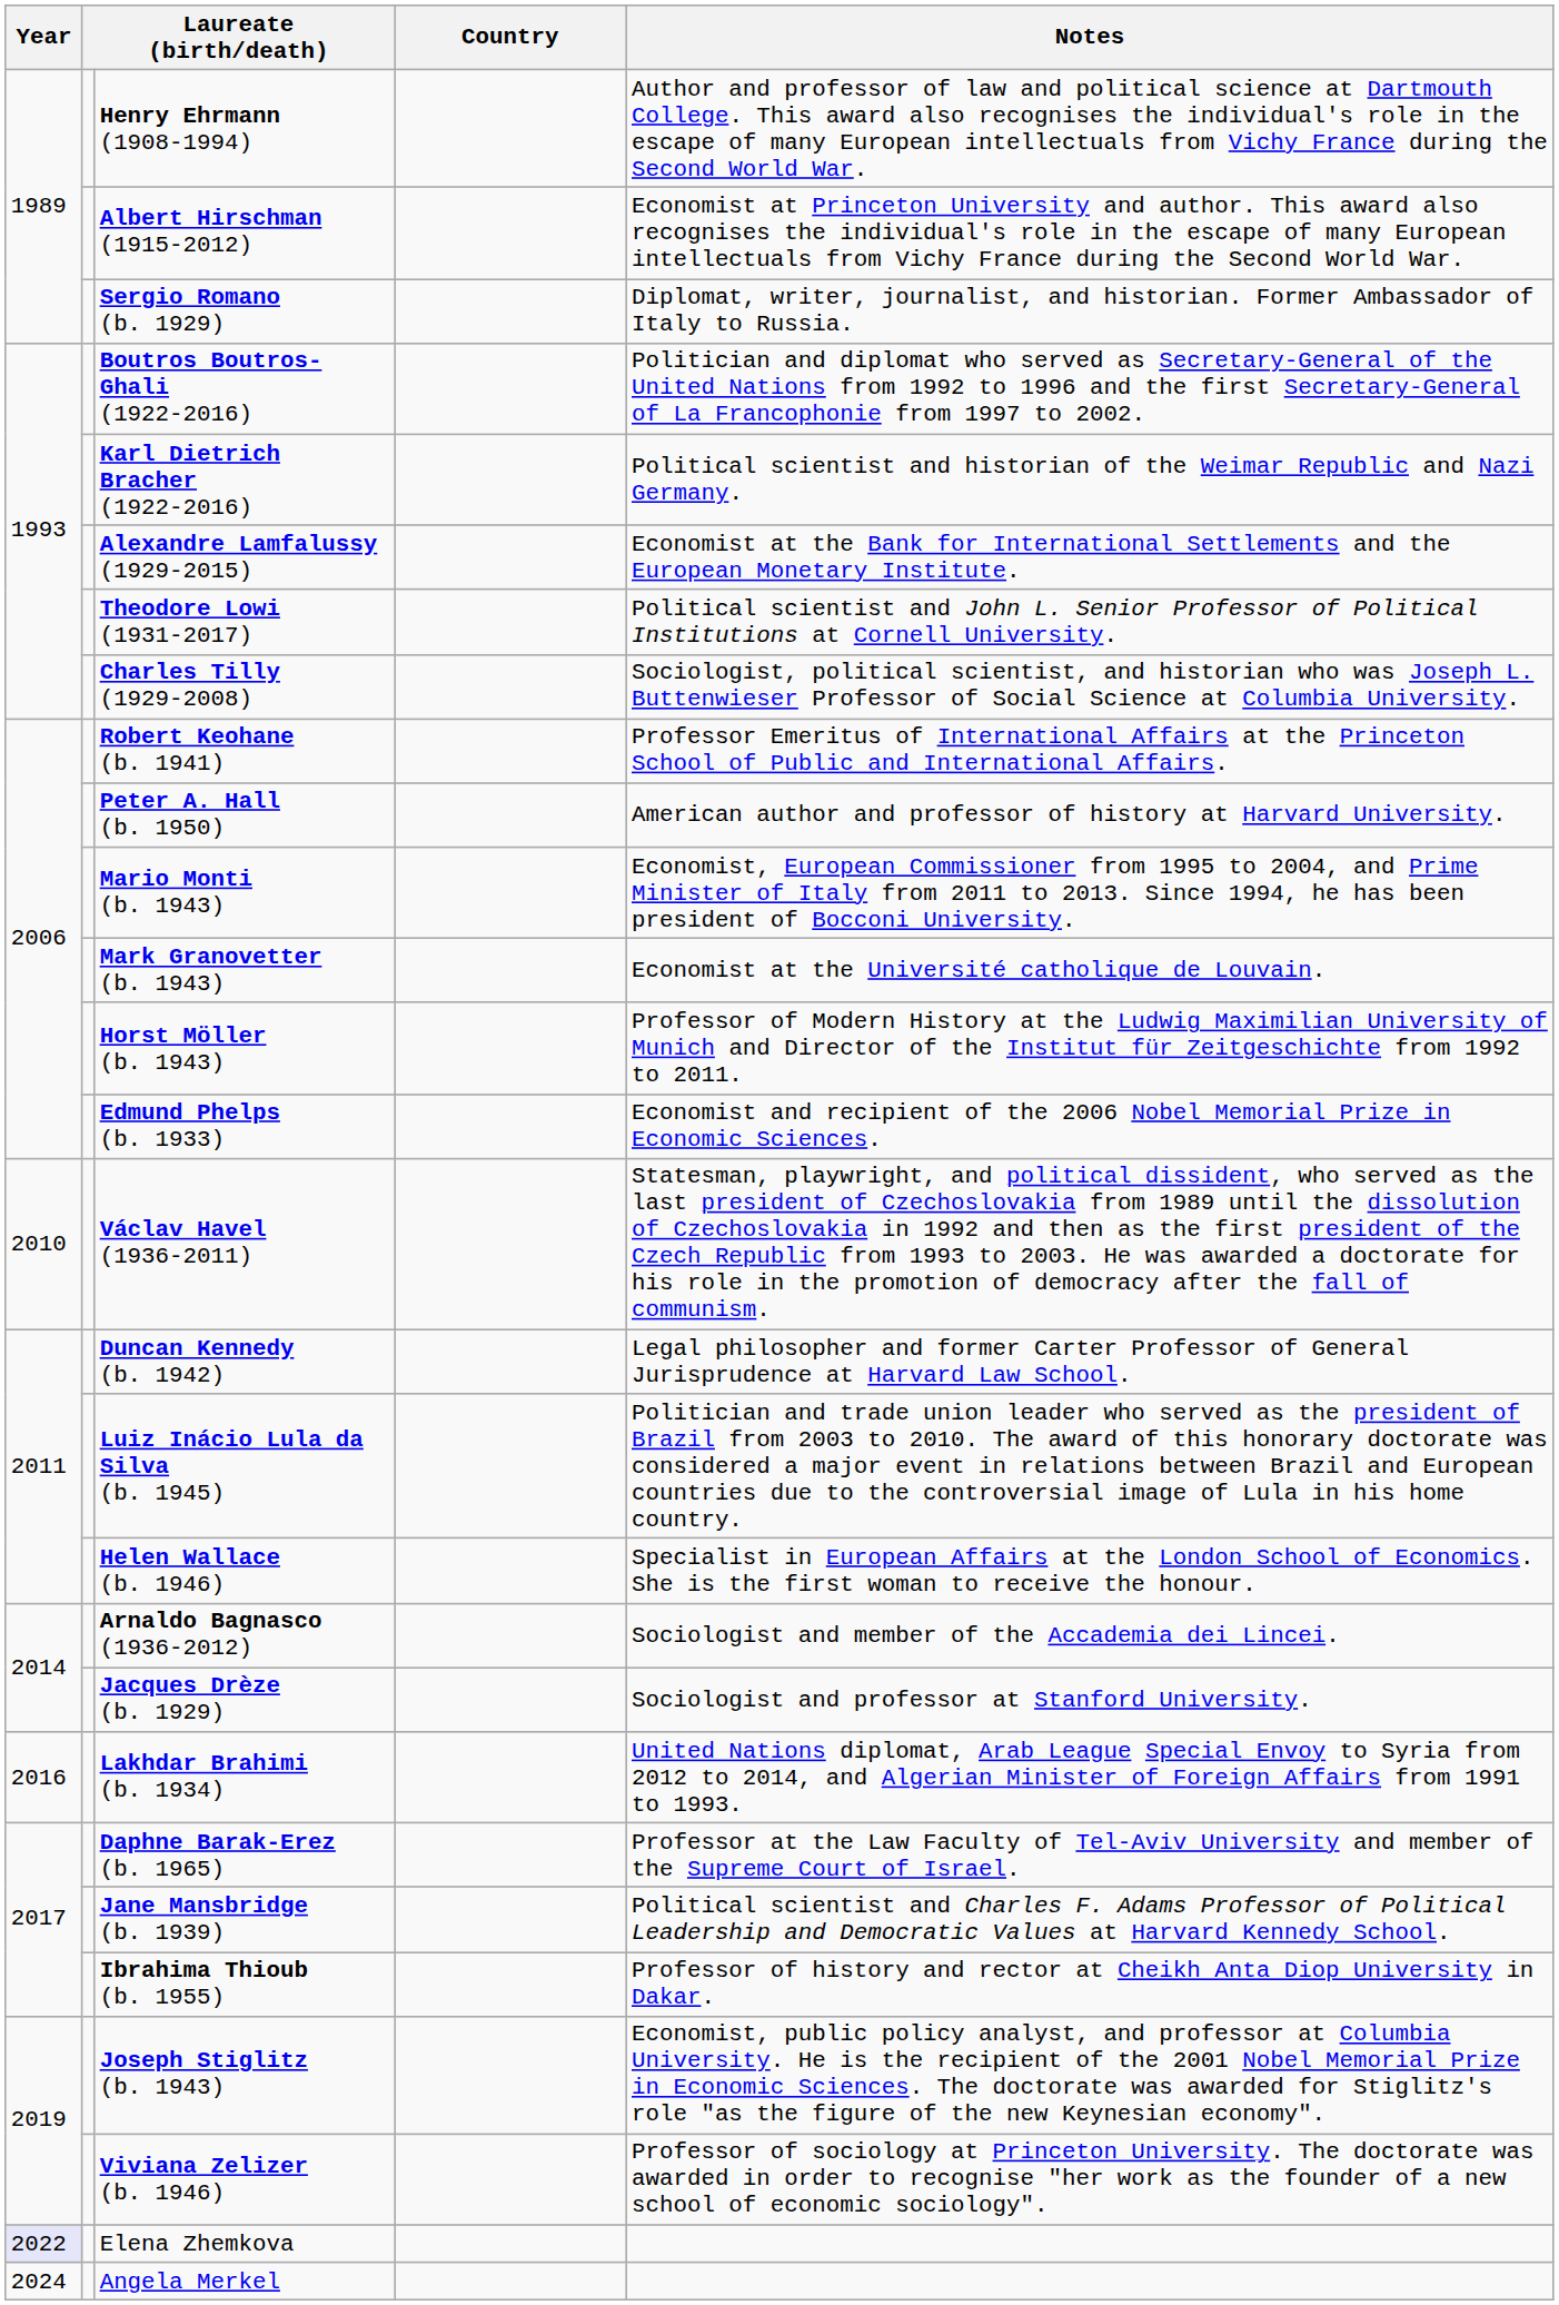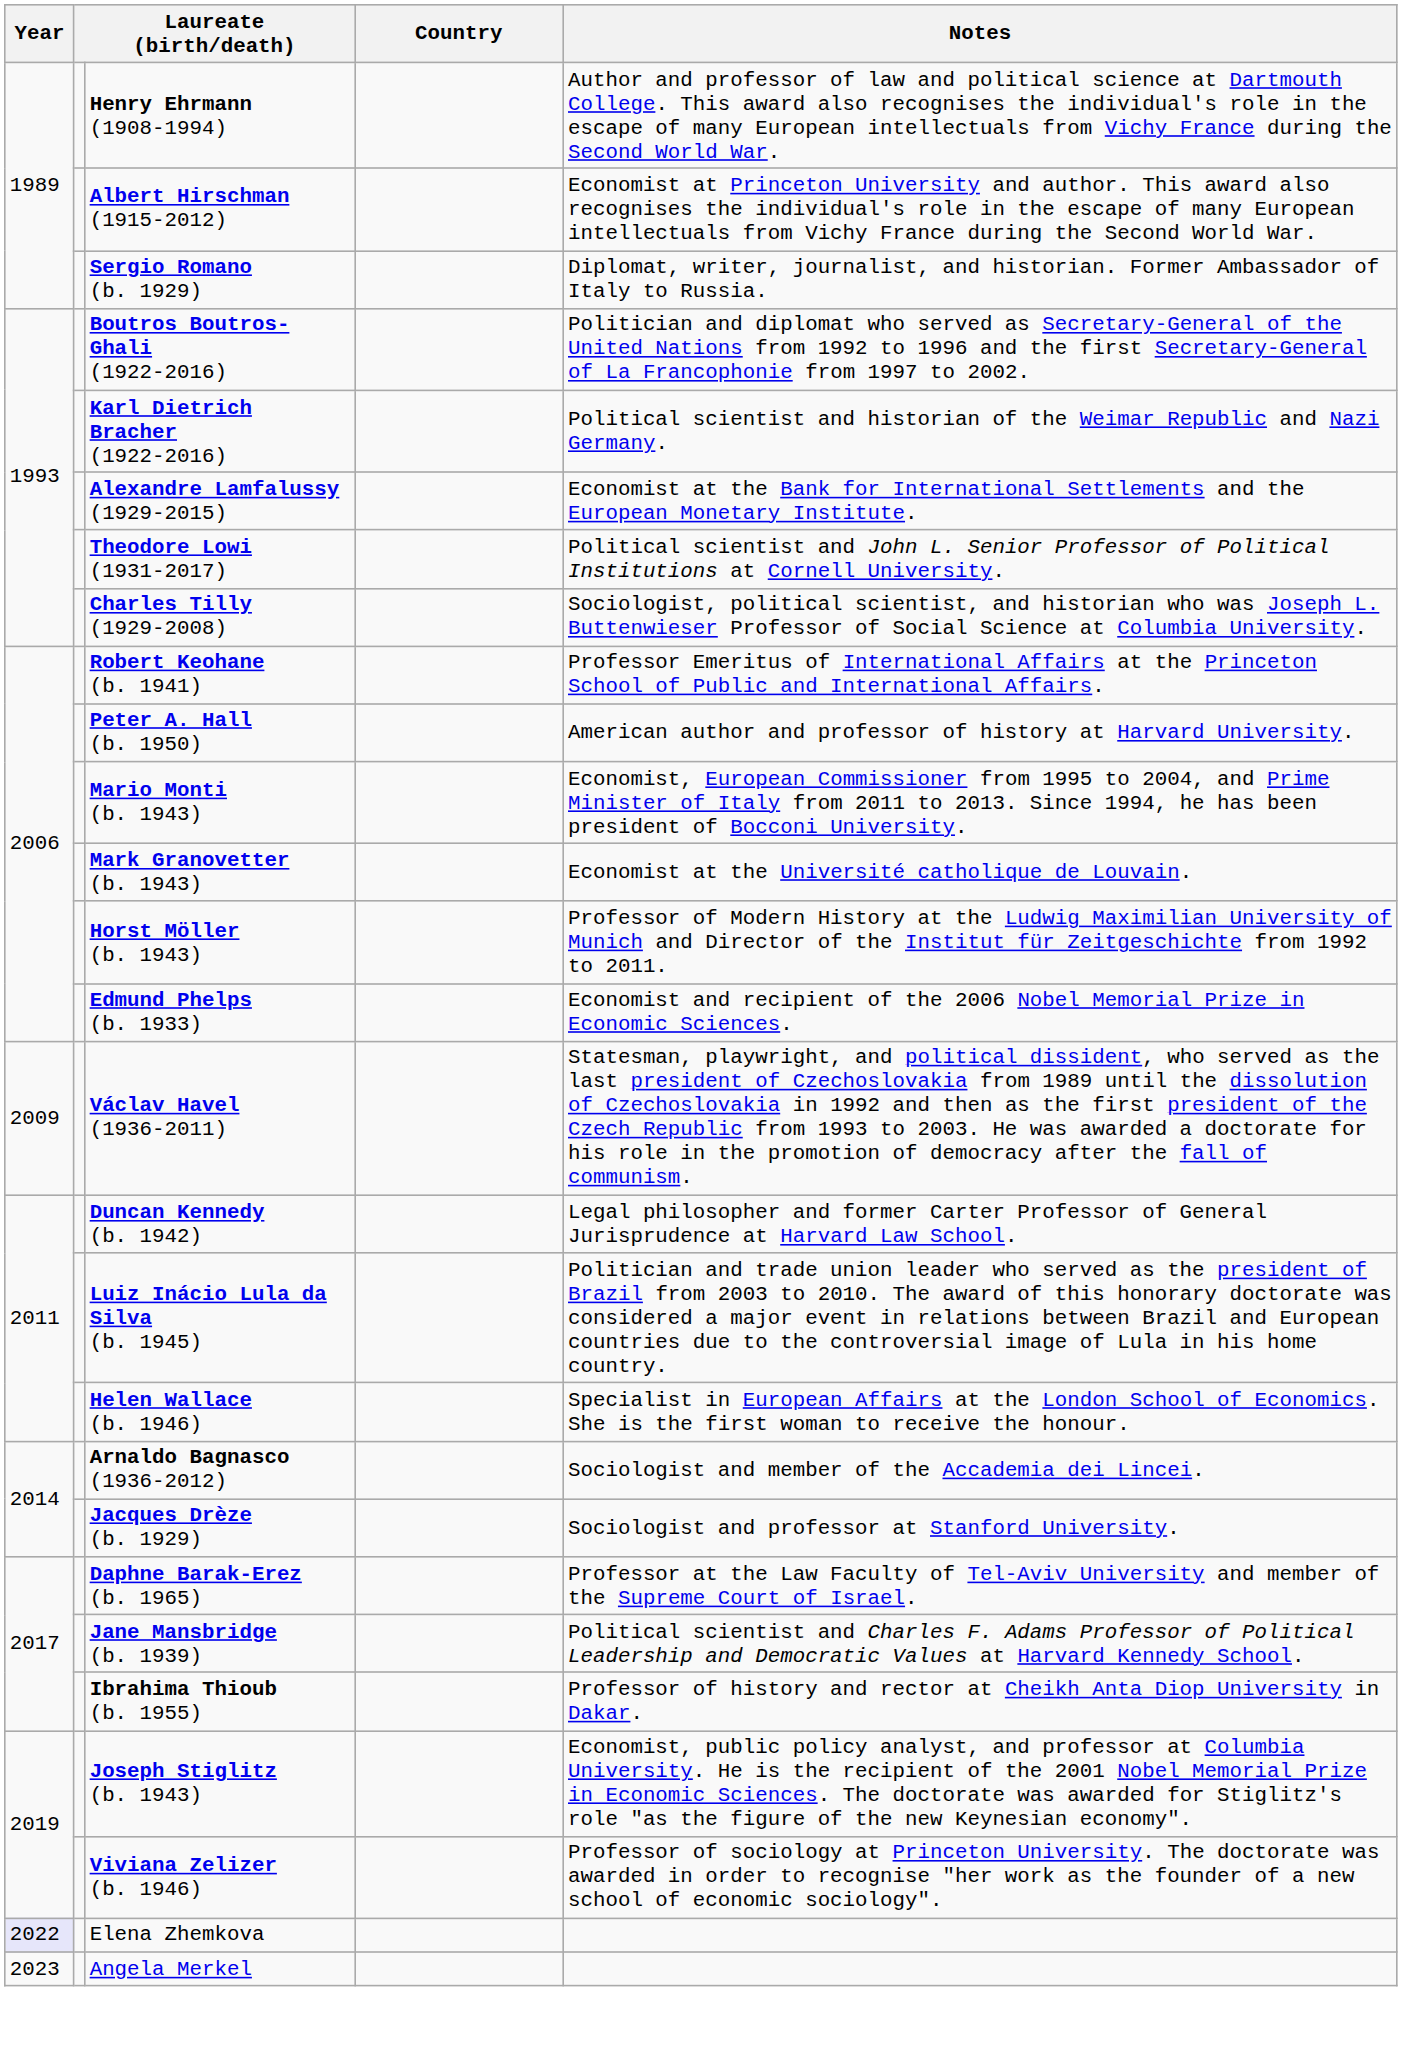 <table class="wikitable sortable" align="center">
 <tr>
 <th width="5%">Year</th>
 <th colspan="2" width="20%">Laureate (birth/death)</th>
 <th width="15%">Country</th>
 <th width="60%">Notes</th>
 </tr>
 <tr>
 <td rowspan="3">1989</td>
 <td></td>
 <td><strong>Henry Ehrmann</strong><br>(1908-1994)</td>
 <td></td>
 <td>Author and professor of law and political science at <a href='#'>Dartmouth College</a>. This award also recognises the individual's role in the escape of many European intellectuals from <a href='#'>Vichy France</a> during the <a href='#'>Second World War</a>.</td>
 </tr>
 <tr>
 <td></td>
 <td><strong><a href='#'>Albert Hirschman</a></strong><br>(1915-2012)</td>
 <td></td>
 <td>Economist at <a href='#'>Princeton University</a> and author. This award also recognises the individual's role in the escape of many European intellectuals from Vichy France during the Second World War.</td>
 </tr>
 <tr>
 <td></td>
 <td><strong><a href='#'>Sergio Romano</a></strong><br>(b. 1929)</td>
 <td></td>
 <td>Diplomat, writer, journalist, and historian. Former Ambassador of Italy to Russia.</td>
 </tr>
 <tr>
 <td rowspan="5">1993</td>
 <td></td>
 <td><strong><a href='#'>Boutros Boutros-Ghali</a></strong><br>(1922-2016)</td>
 <td></td>
 <td>Politician and diplomat who served as <a href='#'>Secretary-General of the United Nations</a> from 1992 to 1996 and the first <a href='#'>Secretary-General of La Francophonie</a> from 1997 to 2002.</td>
 </tr>
 <tr>
 <td></td>
 <td><strong><a href='#'>Karl Dietrich Bracher</a></strong><br>(1922-2016)</td>
 <td></td>
 <td>Political scientist and historian of the <a href='#'>Weimar Republic</a> and <a href='#'>Nazi Germany</a>.</td>
 </tr>
 <tr>
 <td></td>
 <td><strong><a href='#'>Alexandre Lamfalussy</a></strong><br>(1929-2015)</td>
 <td></td>
 <td>Economist at the <a href='#'>Bank for International Settlements</a> and the <a href='#'>European Monetary Institute</a>.</td>
 </tr>
 <tr>
 <td></td>
 <td><strong><a href='#'>Theodore Lowi</a></strong><br>(1931-2017)</td>
 <td></td>
 <td>Political scientist and <em>John L. Senior Professor of Political Institutions</em> at <a href='#'>Cornell University</a>.</td>
 </tr>
 <tr>
 <td></td>
 <td><strong><a href='#'>Charles Tilly</a></strong><br>(1929-2008)</td>
 <td></td>
 <td>Sociologist, political scientist, and historian who was <a href='#'>Joseph L. Buttenwieser</a> Professor of Social Science at <a href='#'>Columbia University</a>.</td>
 </tr>
 <tr>
 <td rowspan="6">2006</td>
 <td></td>
 <td><strong><a href='#'>Robert Keohane</a></strong><br>(b. 1941)</td>
 <td></td>
 <td>Professor Emeritus of <a href='#'>International Affairs</a> at the <a href='#'>Princeton School of Public and International Affairs</a>.</td>
 </tr>
 <tr>
 <td></td>
 <td><strong><a href='#'>Peter A. Hall</a></strong><br>(b. 1950)</td>
 <td></td>
 <td>American author and professor of history at <a href='#'>Harvard University</a>.</td>
 </tr>
 <tr>
 <td></td>
 <td><strong><a href='#'>Mario Monti</a></strong><br>(b. 1943)</td>
 <td></td>
 <td>Economist, <a href='#'>European Commissioner</a> from 1995 to 2004, and <a href='#'>Prime Minister of Italy</a> from 2011 to 2013. Since 1994, he has been president of <a href='#'>Bocconi University</a>.</td>
 </tr>
 <tr>
 <td></td>
 <td><strong><a href='#'>Mark Granovetter</a></strong><br>(b. 1943)</td>
 <td></td>
 <td>Economist at the <a href='#'>Université catholique de Louvain</a>.</td>
 </tr>
 <tr>
 <td></td>
 <td><strong><a href='#'>Horst Möller</a></strong><br>(b. 1943)</td>
 <td></td>
 <td>Professor of Modern History at the <a href='#'>Ludwig Maximilian University of Munich</a> and Director of the <a href='#'>Institut für Zeitgeschichte</a> from 1992 to 2011.</td>
 </tr>
 <tr>
 <td></td>
 <td><strong><a href='#'>Edmund Phelps</a></strong><br>(b. 1933)</td>
 <td></td>
 <td>Economist and recipient of the 2006 <a href='#'>Nobel Memorial Prize in Economic Sciences</a>.</td>
 </tr>
 <tr>
-<td>2010</td>
+<td>2009</td>
 <td></td>
 <td><strong><a href='#'>Václav Havel</a></strong><br>(1936-2011)</td>
 <td></td>
 <td>Statesman, playwright, and <a href='#'>political dissident</a>, who served as the last <a href='#'>president of Czechoslovakia</a> from 1989 until the <a href='#'>dissolution of Czechoslovakia</a> in 1992 and then as the first <a href='#'>president of the Czech Republic</a> from 1993 to 2003. He was awarded a doctorate for his role in the promotion of democracy after the <a href='#'>fall of communism</a>.</td>
 </tr>
 <tr>
 <td rowspan="3">2011</td>
 <td></td>
 <td><strong><a href='#'>Duncan Kennedy</a></strong><br>(b. 1942)</td>
 <td></td>
 <td>Legal philosopher and former Carter Professor of General Jurisprudence at <a href='#'>Harvard Law School</a>.</td>
 </tr>
 <tr>
 <td></td>
 <td><strong><a href='#'>Luiz Inácio Lula da Silva</a></strong><br>(b. 1945)</td>
 <td></td>
 <td>Politician and trade union leader who served as the <a href='#'>president of Brazil</a> from 2003 to 2010. The award of this honorary doctorate was considered a major event in relations between Brazil and European countries due to the controversial image of Lula in his home country.</td>
 </tr>
 <tr>
 <td></td>
 <td><strong><a href='#'>Helen Wallace</a></strong><br>(b. 1946)</td>
 <td></td>
 <td>Specialist in <a href='#'>European Affairs</a> at the <a href='#'>London School of Economics</a>. She is the first woman to receive the honour.</td>
 </tr>
 <tr>
 <td rowspan="2">2014</td>
 <td></td>
 <td><strong>Arnaldo Bagnasco</strong><br>(1936-2012)</td>
 <td></td>
 <td>Sociologist and member of the <a href='#'>Accademia dei Lincei</a>.</td>
 </tr>
 <tr>
 <td></td>
 <td><strong><a href='#'>Jacques Drèze</a></strong><br>(b. 1929)</td>
 <td></td>
 <td>Sociologist and professor at <a href='#'>Stanford University</a>.</td>
-</tr>
-<tr>
-<td>2016</td>
-<td></td>
-<td><strong><a href='#'>Lakhdar Brahimi</a></strong><br>(b. 1934)</td>
-<td></td>
-<td><a href='#'>United Nations</a> diplomat, <a href='#'>Arab League</a> <a href='#'>Special Envoy</a> to Syria from 2012 to 2014, and <a href='#'>Algerian Minister of Foreign Affairs</a> from 1991 to 1993.</td>
 </tr>
 <tr>
 <td rowspan="3">2017</td>
 <td></td>
 <td><strong><a href='#'>Daphne Barak-Erez</a></strong><br>(b. 1965)</td>
 <td></td>
 <td>Professor at the Law Faculty of <a href='#'>Tel-Aviv University</a> and member of the <a href='#'>Supreme Court of Israel</a>.</td>
 </tr>
 <tr>
 <td></td>
 <td><strong><a href='#'>Jane Mansbridge</a></strong><br>(b. 1939)</td>
 <td></td>
 <td>Political scientist and <em>Charles F. Adams Professor of Political Leadership and Democratic Values</em> at <a href='#'>Harvard Kennedy School</a>.</td>
 </tr>
 <tr>
 <td></td>
 <td><strong>Ibrahima Thioub</strong><br>(b. 1955)</td>
 <td></td>
 <td>Professor of history and rector at <a href='#'>Cheikh Anta Diop University</a> in <a href='#'>Dakar</a>.</td>
 </tr>
 <tr>
 <td rowspan="2">2019</td>
 <td></td>
 <td><strong><a href='#'>Joseph Stiglitz</a></strong><br>(b. 1943)</td>
 <td></td>
 <td>Economist, public policy analyst, and professor at <a href='#'>Columbia University</a>. He is the recipient of the 2001 <a href='#'>Nobel Memorial Prize in Economic Sciences</a>. The doctorate was awarded for Stiglitz's role "as the figure of the new Keynesian economy".</td>
 </tr>
 <tr>
 <td></td>
 <td><strong><a href='#'>Viviana Zelizer</a></strong><br>(b. 1946)</td>
 <td></td>
 <td>Professor of sociology at <a href='#'>Princeton University</a>. The doctorate was awarded in order to recognise "her work as the founder of a new school of economic sociology".</td>
 </tr>
 <tr>
 <td style="background: lavender;">2022</td>
 <td></td>
 <td>Elena Zhemkova</td>
 <td></td>
 <td></td>
 </tr>
 <tr>
-<td>2024</td>
+<td>2023</td>
 <td></td>
 <td><a href='#'>Angela Merkel</a></td>
 <td></td>
 <td></td>
 </tr>
 </table>
